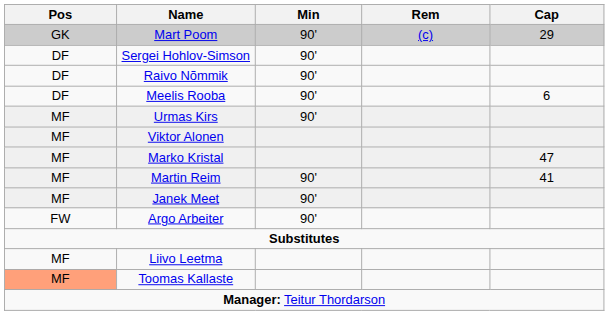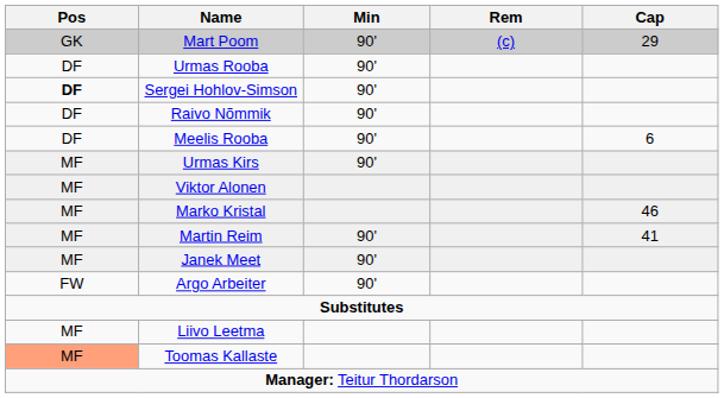 <table class="wikitable collapsible collapsed" align="center" style="font-size:85%; text-align:center;" width="50%">
 <tr>
 <th>Pos</th>
 <th width=140>Name</th>
 <th>Min</th>
 <th>Rem</th>
 <th>Cap</th>
 </tr>
 <tr bgcolor="cccccc">
 <td>GK</td>
 <td><a href='#'>Mart Poom</a></td>
 <td>90'</td>
 <td><a href='#'>(c)</a></td>
 <td>29</td>
 </tr>
 <tr>
 <td>DF</td>
+<td><a href='#'>Urmas Rooba</a></td>
+<td>90'</td>
+<td></td>
+<td></td>
+</tr>
+<tr>
+<td><strong>DF</strong></td>
 <td><a href='#'>Sergei Hohlov-Simson</a></td>
 <td>90'</td>
 <td></td>
 <td></td>
 </tr>
 <tr>
 <td>DF</td>
 <td><a href='#'>Raivo Nõmmik</a></td>
 <td>90'</td>
 <td></td>
 <td></td>
 </tr>
 <tr>
 <td>DF</td>
 <td><a href='#'>Meelis Rooba</a></td>
 <td>90'</td>
 <td></td>
 <td>6</td>
 </tr>
 <tr bgcolor="#F0F0F0">
 <td>MF</td>
 <td><a href='#'>Urmas Kirs</a></td>
 <td>90'</td>
 <td></td>
 <td></td>
 </tr>
 <tr bgcolor="#F0F0F0">
 <td>MF</td>
 <td><a href='#'>Viktor Alonen</a></td>
 <td></td>
 <td></td>
 <td></td>
 </tr>
 <tr bgcolor="#F0F0F0">
 <td>MF</td>
 <td><a href='#'>Marko Kristal</a></td>
 <td></td>
 <td></td>
-<td>47</td>
+<td>46</td>
 </tr>
 <tr bgcolor="#F0F0F0">
 <td>MF</td>
 <td><a href='#'>Martin Reim</a></td>
 <td>90'</td>
 <td></td>
 <td>41</td>
 </tr>
 <tr bgcolor="#F0F0F0">
 <td>MF</td>
 <td><a href='#'>Janek Meet</a></td>
 <td>90'</td>
 <td></td>
 <td></td>
 </tr>
 <tr>
 <td>FW</td>
 <td><a href='#'>Argo Arbeiter</a></td>
 <td>90'</td>
 <td></td>
 <td></td>
 </tr>
 <tr>
 <td colspan=5 align=center><strong>Substitutes</strong></td>
 </tr>
 <tr>
 <td>MF</td>
 <td><a href='#'>Liivo Leetma</a></td>
 <td></td>
 <td></td>
 <td></td>
 </tr>
 <tr>
 <td style="background: lightsalmon;">MF</td>
 <td><a href='#'>Toomas Kallaste</a></td>
 <td></td>
 <td></td>
 <td></td>
 </tr>
 <tr>
 <td colspan=5 align=center><strong>Manager:</strong>  <a href='#'>Teitur Thordarson</a></td>
 </tr>
 </table>
